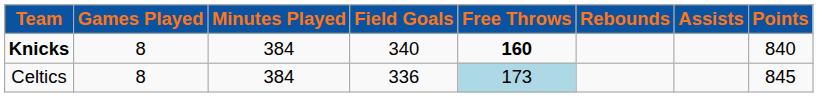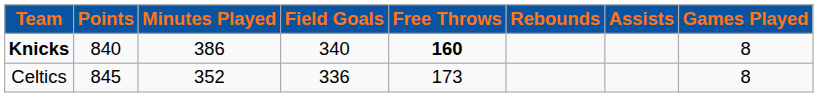 <table class="wikitable">
 <tr>
 <th style="color:#FF7518; background:#0953a0;">Team</th>
-<th style="color:#FF7518; background:#0953a0;">Games Played</th>
+<th style="color:#FF7518; background:#0953a0;">Points</th>
 <th style="color:#FF7518; background:#0953a0;">Minutes Played</th>
 <th style="color:#FF7518; background:#0953a0;">Field Goals</th>
 <th style="color:#FF7518; background:#0953a0;">Free Throws</th>
 <th style="color:#FF7518; background:#0953a0;">Rebounds</th>
 <th style="color:#FF7518; background:#0953a0;">Assists</th>
-<th style="color:#FF7518; background:#0953a0;">Points</th>
+<th style="color:#FF7518; background:#0953a0;">Games Played</th>
 </tr>
 <tr align="center">
 <td><strong>Knicks</strong></td>
-<td>8</td>
-<td>384</td>
+<td>840</td>
+<td>386</td>
 <td>340</td>
 <td><strong>160</strong></td>
 <td></td>
 <td></td>
-<td>840</td>
+<td>8</td>
 </tr>
 <tr align="center">
 <td>Celtics</td>
-<td>8</td>
-<td>384</td>
+<td>845</td>
+<td>352</td>
 <td>336</td>
-<td style="background: lightblue;">173</td>
+<td>173</td>
 <td></td>
 <td></td>
-<td>845</td>
+<td>8</td>
 </tr>
 </table>
